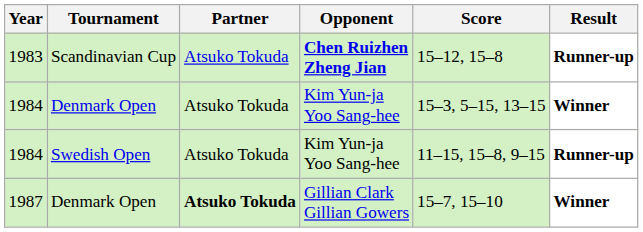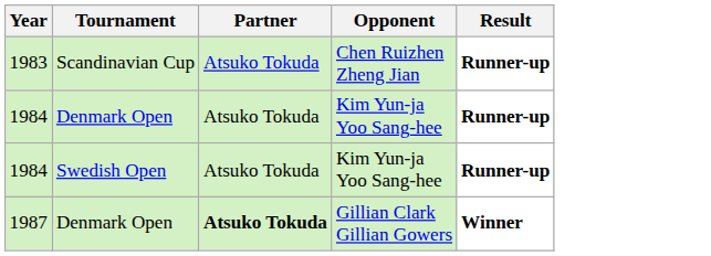 <table class="sortable wikitable" style="font-size: 90%;">
 <tr>
 <th>Year</th>
 <th>Tournament</th>
 <th>Partner</th>
 <th>Opponent</th>
-<th>Score</th>
 <th>Result</th>
 </tr>
 <tr style="background:#D4F1C5">
 <td align="center">1983</td>
 <td align="left">Scandinavian Cup</td>
 <td align="left"> <a href='#'>Atsuko Tokuda</a></td>
-<td align="left"><strong> <a href='#'>Chen Ruizhen</a><br> <a href='#'>Zheng Jian</a></strong></td>
-<td align="left">15–12, 15–8</td>
+<td align="left"> <a href='#'>Chen Ruizhen</a><br> <a href='#'>Zheng Jian</a></td>
 <td style="text-align:left; background:white"> <strong>Runner-up</strong></td>
 </tr>
 <tr style="background:#D4F1C5">
 <td align="center">1984</td>
 <td align="left"><a href='#'>Denmark Open</a></td>
 <td align="left"> Atsuko Tokuda</td>
 <td align="left"> <a href='#'>Kim Yun-ja</a> <br>  <a href='#'>Yoo Sang-hee</a></td>
-<td align="left">15–3, 5–15, 13–15</td>
-<td style="text-align:left; background:white"> <strong>Winner</strong></td>
+<td style="text-align:left; background:white"> <strong>Runner-up</strong></td>
 </tr>
 <tr style="background:#D4F1C5">
 <td align="center">1984</td>
 <td align="left"><a href='#'>Swedish Open</a></td>
 <td align="left"> Atsuko Tokuda</td>
 <td align="left"> Kim Yun-ja <br>  Yoo Sang-hee</td>
-<td align="left">11–15, 15–8, 9–15</td>
 <td style="text-align:left; background:white"> <strong>Runner-up</strong></td>
 </tr>
 <tr style="background:#D4F1C5">
 <td align="center">1987</td>
 <td align="left">Denmark Open</td>
 <td align="left"><strong> Atsuko Tokuda</strong></td>
 <td align="left"> <a href='#'>Gillian Clark</a> <br>  <a href='#'>Gillian Gowers</a></td>
-<td align="left">15–7, 15–10</td>
 <td style="text-align:left; background: white"> <strong>Winner</strong></td>
 </tr>
 </table>
